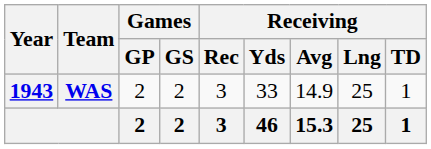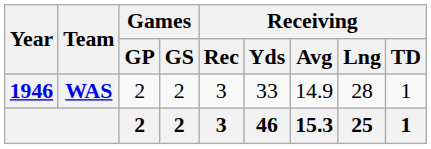 <table class="wikitable" style="text-align:center">
 <tr>
 <th rowspan="2">Year</th>
 <th rowspan="2">Team</th>
 <th colspan="2">Games</th>
 <th colspan="5">Receiving</th>
 </tr>
 <tr>
 <th>GP</th>
 <th>GS</th>
 <th>Rec</th>
 <th>Yds</th>
 <th>Avg</th>
 <th>Lng</th>
 <th>TD</th>
 </tr>
 <tr>
-<th><a href='#'>1943</a></th>
+<th><a href='#'>1946</a></th>
 <th><a href='#'>WAS</a></th>
 <td>2</td>
 <td>2</td>
 <td>3</td>
 <td>33</td>
 <td>14.9</td>
-<td>25</td>
+<td>28</td>
 <td>1</td>
 </tr>
 <tr>
 <th colspan="2"></th>
 <th>2</th>
 <th>2</th>
 <th>3</th>
 <th>46</th>
 <th>15.3</th>
 <th>25</th>
 <th>1</th>
 </tr>
 </table>
